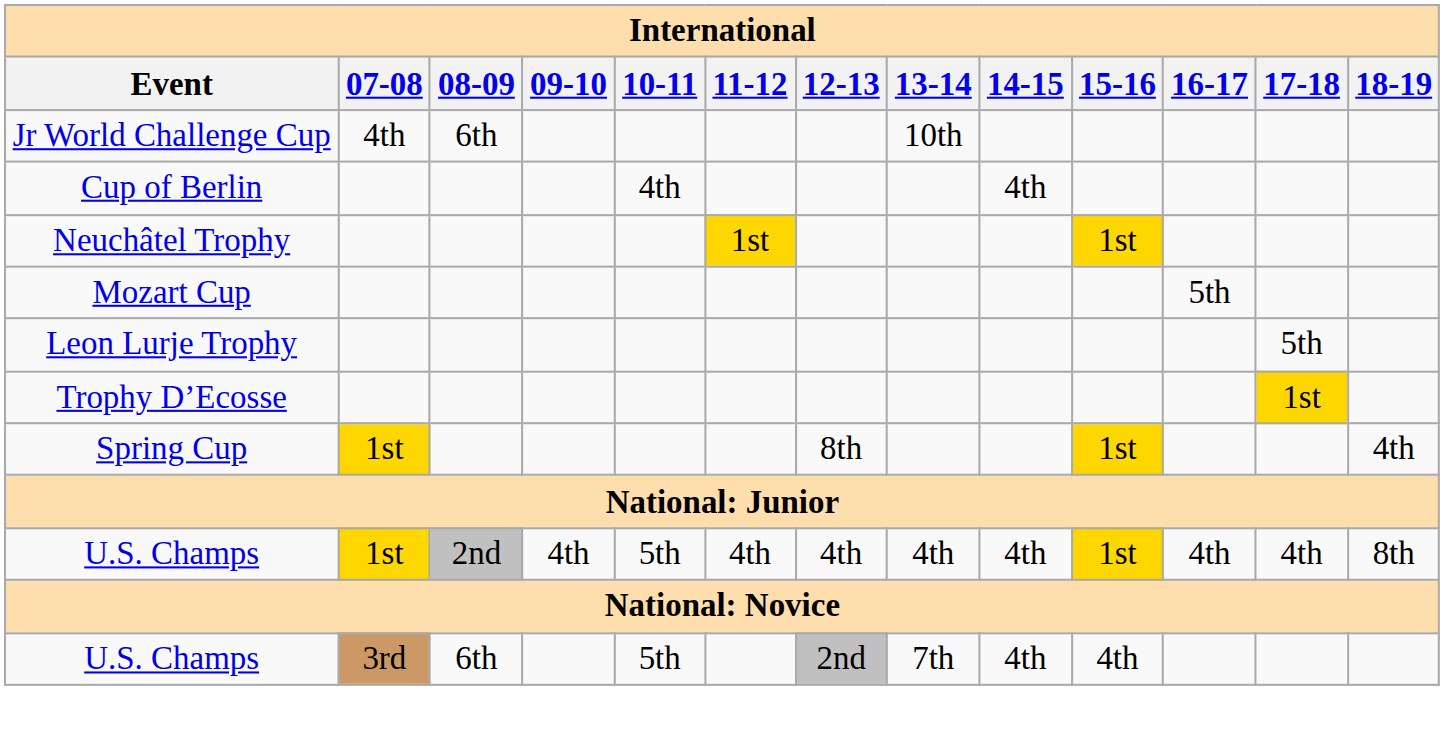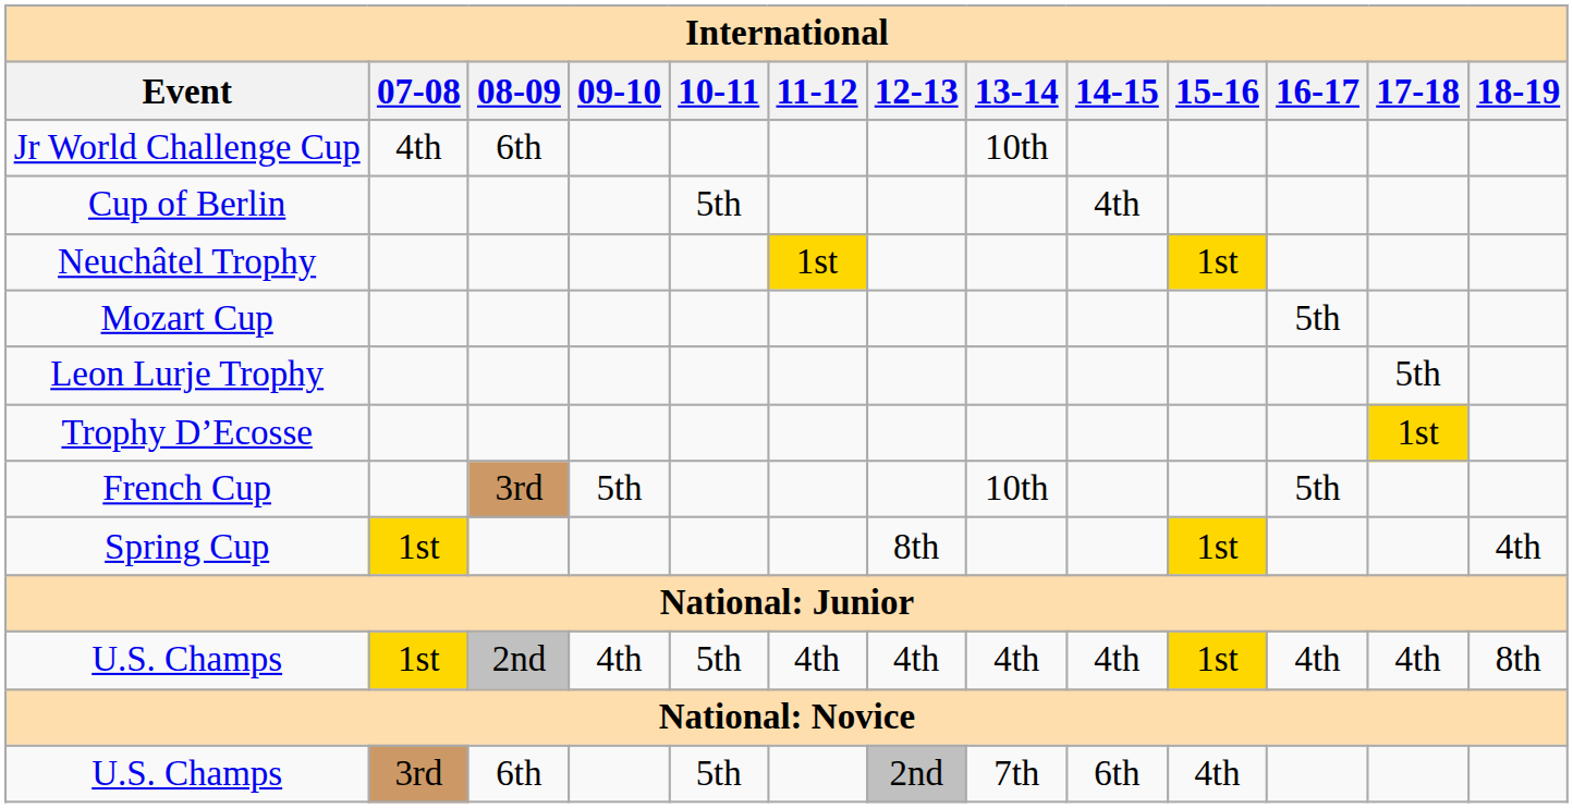 <table class="wikitable" style="text-align:center">
 <tr>
 <th style="background-color: #ffdead; " colspan="13">International</th>
 </tr>
 <tr>
 <th>Event</th>
 <th><a href='#'>07-08</a></th>
 <th><a href='#'>08-09</a></th>
 <th><a href='#'>09-10</a></th>
 <th><a href='#'>10-11</a></th>
 <th><a href='#'>11-12</a></th>
 <th><a href='#'>12-13</a></th>
 <th><a href='#'>13-14</a></th>
 <th><a href='#'>14-15</a></th>
 <th><a href='#'>15-16</a></th>
 <th><a href='#'>16-17</a></th>
 <th><a href='#'>17-18</a></th>
 <th><a href='#'>18-19</a></th>
 </tr>
 <tr>
 <td><a href='#'>Jr World Challenge Cup</a></td>
 <td>4th</td>
 <td>6th</td>
 <td></td>
 <td></td>
 <td></td>
 <td></td>
 <td>10th</td>
 <td></td>
 <td></td>
 <td></td>
 <td></td>
 <td></td>
 </tr>
 <tr>
 <td><a href='#'>Cup of Berlin</a></td>
 <td></td>
 <td></td>
 <td></td>
-<td>4th</td>
+<td>5th</td>
 <td></td>
 <td></td>
 <td></td>
 <td>4th</td>
 <td></td>
 <td></td>
 <td></td>
 <td></td>
 </tr>
 <tr>
 <td><a href='#'>Neuchâtel Trophy</a></td>
 <td></td>
 <td></td>
 <td></td>
 <td></td>
 <td bgcolor=gold>1st</td>
 <td></td>
 <td></td>
 <td></td>
 <td bgcolor=gold>1st</td>
 <td></td>
 <td></td>
 <td></td>
 </tr>
 <tr>
 <td><a href='#'>Mozart Cup</a></td>
 <td></td>
 <td></td>
 <td></td>
 <td></td>
 <td></td>
 <td></td>
 <td></td>
 <td></td>
 <td></td>
 <td>5th</td>
 <td></td>
 <td></td>
 </tr>
 <tr>
 <td><a href='#'>Leon Lurje Trophy</a></td>
 <td></td>
 <td></td>
 <td></td>
 <td></td>
 <td></td>
 <td></td>
 <td></td>
 <td></td>
 <td></td>
 <td></td>
 <td>5th</td>
 <td></td>
 </tr>
 <tr>
 <td><a href='#'>Trophy D’Ecosse</a></td>
 <td></td>
 <td></td>
 <td></td>
 <td></td>
 <td></td>
 <td></td>
 <td></td>
 <td></td>
 <td></td>
 <td></td>
 <td bgcolor=gold>1st</td>
 <td></td>
 </tr>
 <tr>
+<td><a href='#'>French Cup</a></td>
+<td></td>
+<td bgcolor="#cc9966">3rd</td>
+<td>5th</td>
+<td></td>
+<td></td>
+<td></td>
+<td>10th</td>
+<td></td>
+<td></td>
+<td>5th</td>
+<td></td>
+<td></td>
+</tr>
+<tr>
 <td><a href='#'>Spring Cup</a></td>
 <td bgcolor=gold>1st</td>
 <td></td>
 <td></td>
 <td></td>
 <td></td>
 <td>8th</td>
 <td></td>
 <td></td>
 <td bgcolor=gold>1st</td>
 <td></td>
 <td></td>
 <td>4th</td>
 </tr>
 <tr>
 <th style="background-color: #ffdead; " colspan="13">National: Junior</th>
 </tr>
 <tr>
 <td><a href='#'>U.S. Champs</a></td>
 <td bgcolor=gold>1st</td>
 <td bgcolor=silver>2nd</td>
 <td>4th</td>
 <td>5th</td>
 <td>4th</td>
 <td>4th</td>
 <td>4th</td>
 <td>4th</td>
 <td bgcolor=gold>1st</td>
 <td>4th</td>
 <td>4th</td>
 <td>8th</td>
 </tr>
 <tr>
 <th style="background-color: #ffdead; " colspan="13">National: Novice</th>
 </tr>
 <tr>
 <td><a href='#'>U.S. Champs</a></td>
 <td bgcolor="#cc9966">3rd</td>
 <td>6th</td>
 <td></td>
 <td>5th</td>
 <td></td>
 <td bgcolor=silver>2nd</td>
 <td>7th</td>
-<td>4th</td>
+<td>6th</td>
 <td>4th</td>
 <td></td>
 <td></td>
 <td></td>
 </tr>
 </table>
